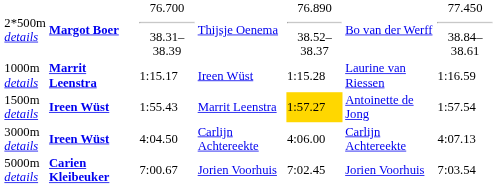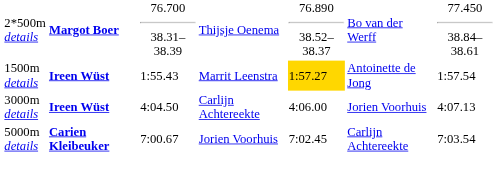 <table>
 <tr>
 <td>2*500m <br> <a href='#'><em>details</em></a></td>
 <td><strong><a href='#'>Margot Boer</a></strong></td>
 <td style="text-align:center">76.700 <hr> 38.31–38.39</td>
 <td><a href='#'>Thijsje Oenema</a></td>
 <td style="text-align:center">76.890 <hr> 38.52–38.37</td>
 <td><a href='#'>Bo van der Werff</a></td>
 <td style="text-align:center">77.450 <hr>38.84–38.61</td>
-</tr>
-<tr>
-<td>1000m <br> <a href='#'><em>details</em></a></td>
-<td><strong><a href='#'>Marrit Leenstra</a></strong></td>
-<td>1:15.17</td>
-<td><a href='#'>Ireen Wüst</a></td>
-<td>1:15.28</td>
-<td><a href='#'>Laurine van Riessen</a></td>
-<td>1:16.59</td>
 </tr>
 <tr>
 <td>1500m <br> <a href='#'><em>details</em></a></td>
 <td><strong><a href='#'>Ireen Wüst</a></strong></td>
 <td>1:55.43</td>
 <td><a href='#'>Marrit Leenstra</a></td>
 <td style="background: gold;">1:57.27</td>
 <td><a href='#'>Antoinette de Jong</a></td>
 <td>1:57.54</td>
 </tr>
 <tr>
 <td>3000m <br> <a href='#'><em>details</em></a></td>
 <td><strong><a href='#'>Ireen Wüst</a></strong></td>
 <td>4:04.50</td>
 <td><a href='#'>Carlijn Achtereekte</a></td>
 <td>4:06.00</td>
-<td><a href='#'>Carlijn Achtereekte</a></td>
+<td><a href='#'>Jorien Voorhuis</a></td>
 <td>4:07.13</td>
 </tr>
 <tr>
 <td>5000m <br> <a href='#'><em>details</em></a></td>
 <td><strong><a href='#'>Carien Kleibeuker</a></strong></td>
 <td>7:00.67</td>
 <td><a href='#'>Jorien Voorhuis</a></td>
 <td>7:02.45</td>
-<td><a href='#'>Jorien Voorhuis</a></td>
+<td><a href='#'>Carlijn Achtereekte</a></td>
 <td>7:03.54</td>
 </tr>
 </table>
